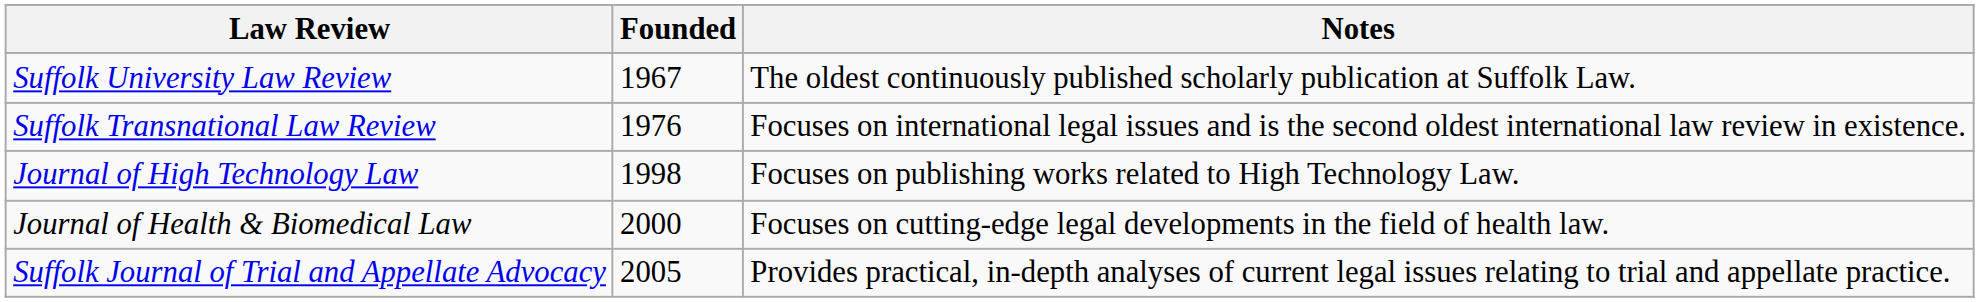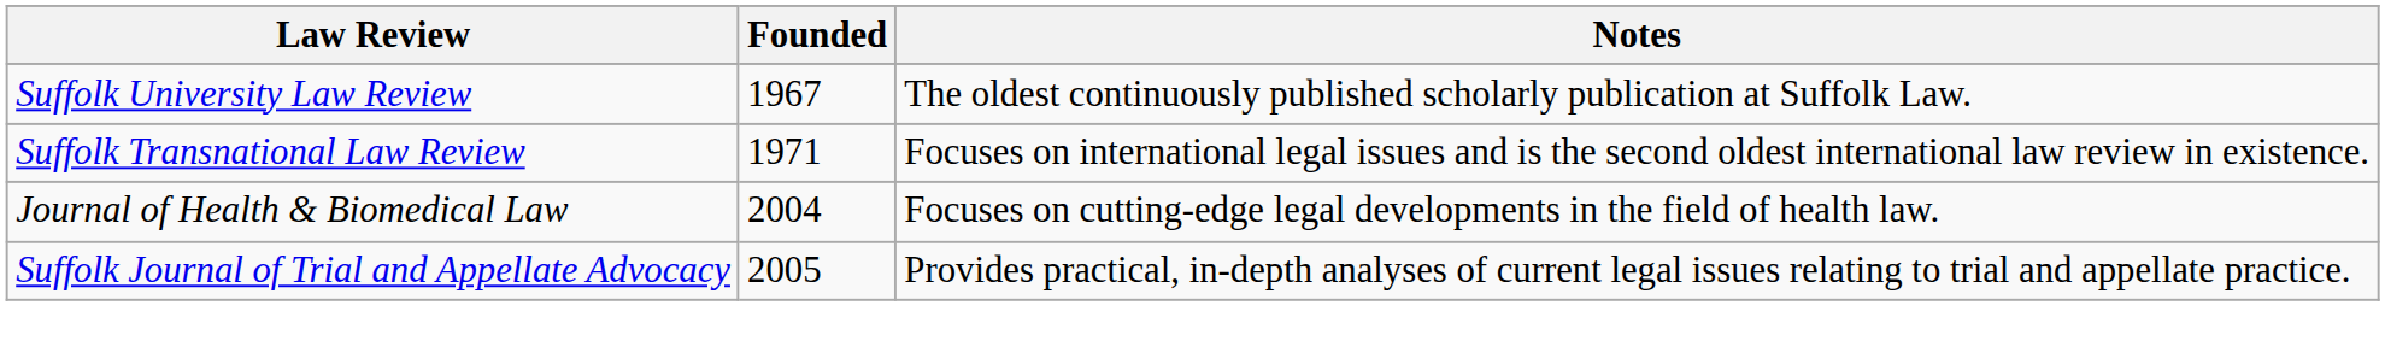 <table class="wikitable" style="margin:auto;">
 <tr>
 <th>Law Review</th>
 <th>Founded</th>
 <th>Notes</th>
 </tr>
 <tr>
 <td><em><a href='#'>Suffolk University Law Review</a></em></td>
 <td>1967</td>
 <td>The oldest continuously published scholarly publication at Suffolk Law.</td>
 </tr>
 <tr>
 <td><em><a href='#'>Suffolk Transnational Law Review</a></em></td>
-<td>1976</td>
+<td>1971</td>
 <td>Focuses on international legal issues and is the second oldest international law review in existence.</td>
 </tr>
 <tr>
-<td><em><a href='#'>Journal of High Technology Law</a></em></td>
-<td>1998</td>
-<td>Focuses on publishing works related to High Technology Law.</td>
-</tr>
-<tr>
 <td><em>Journal of Health & Biomedical Law</em></td>
-<td>2000</td>
+<td>2004</td>
 <td>Focuses on cutting-edge legal developments in the field of health law.</td>
 </tr>
 <tr>
 <td><em><a href='#'>Suffolk Journal of Trial and Appellate Advocacy</a></em></td>
 <td>2005</td>
 <td>Provides practical, in-depth analyses of current legal issues relating to trial and appellate practice.</td>
 </tr>
 </table>
